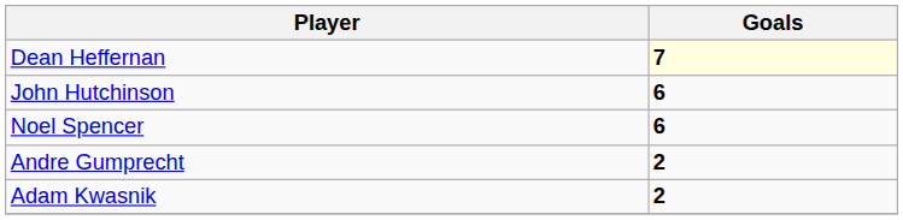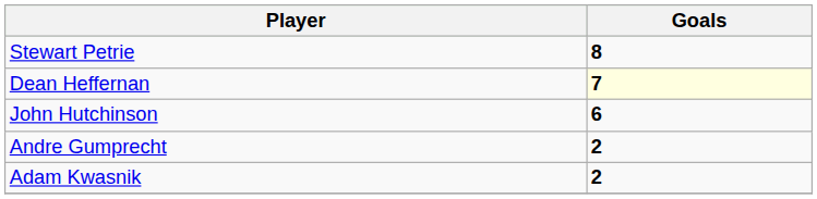 <table class="wikitable" width=650>
 <tr style="background:#c0ffc0;">
 <th>Player</th>
 <th>Goals</th>
+</tr>
+<tr>
+<td style="text-align:left;"><a href='#'>Stewart Petrie</a></td>
+<td><strong>8</strong></td>
 </tr>
 <tr>
 <td style="text-align:left;"><a href='#'>Dean Heffernan</a></td>
 <td style="background: lightyellow;"><strong>7</strong></td>
 </tr>
 <tr>
 <td style="text-align:left;"><a href='#'>John Hutchinson</a></td>
-<td><strong>6</strong></td>
-</tr>
-<tr>
-<td style="text-align:left;"><a href='#'>Noel Spencer</a></td>
 <td><strong>6</strong></td>
 </tr>
 <tr>
 <td style="text-align:left;"><a href='#'>Andre Gumprecht</a></td>
 <td><strong>2</strong></td>
 </tr>
 <tr>
 <td style="text-align:left;"><a href='#'>Adam Kwasnik</a></td>
 <td><strong>2</strong></td>
 </tr>
 <tr>
 </tr>
 </table>
